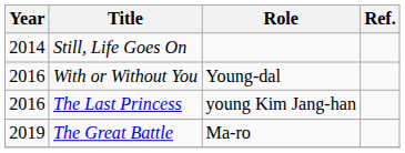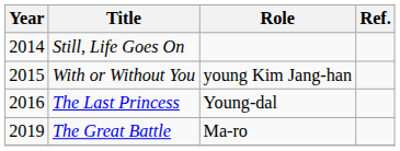 <table class="wikitable">
 <tr>
 <th>Year</th>
 <th>Title</th>
 <th>Role</th>
 <th>Ref.</th>
 </tr>
 <tr>
 <td>2014</td>
 <td><em>Still, Life Goes On</em></td>
 <td></td>
 <td></td>
 </tr>
 <tr>
-<td>2016</td>
+<td>2015</td>
 <td><em>With or Without You</em></td>
-<td>Young-dal</td>
+<td>young Kim Jang-han</td>
 <td></td>
 </tr>
 <tr>
 <td>2016</td>
 <td><em><a href='#'>The Last Princess</a></em></td>
-<td>young Kim Jang-han</td>
+<td>Young-dal</td>
 <td></td>
 </tr>
 <tr>
 <td>2019</td>
 <td><em><a href='#'>The Great Battle</a></em></td>
 <td>Ma-ro</td>
 <td></td>
 </tr>
 <tr>
 </tr>
 </table>
